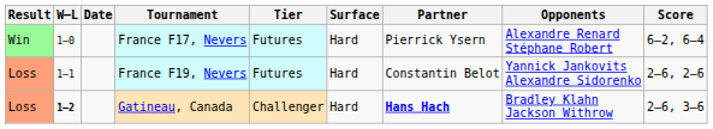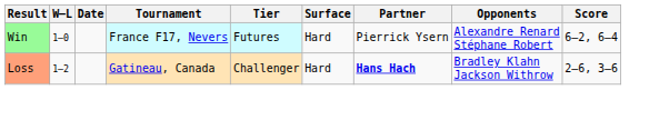 <table class="sortable wikitable">
 <tr>
 <th>Result</th>
 <th class="unsortable">W–L</th>
 <th>Date</th>
 <th>Tournament</th>
 <th>Tier</th>
 <th>Surface</th>
 <th>Partner</th>
 <th>Opponents</th>
 <th class="unsortable">Score</th>
 </tr>
 <tr>
 <td style="background:#98fb98;">Win</td>
 <td><small>1–0</small></td>
 <td></td>
 <td style="background:#cffcff;">France F17, <a href='#'>Nevers</a></td>
 <td style="background:#cffcff;">Futures</td>
 <td>Hard</td>
 <td> Pierrick Ysern</td>
 <td> <a href='#'>Alexandre Renard</a> <br>  <a href='#'>Stéphane Robert</a></td>
 <td>6–2, 6–4</td>
 </tr>
 <tr>
 <td style="background:#ffa07a;">Loss</td>
-<td><small>1–1</small></td>
-<td></td>
-<td style="background:#cffcff;">France F19, <a href='#'>Nevers</a></td>
-<td style="background:#cffcff;">Futures</td>
-<td>Hard</td>
-<td> Constantin Belot</td>
-<td> <a href='#'>Yannick Jankovits</a> <br>  <a href='#'>Alexandre Sidorenko</a></td>
-<td>2–6, 2–6</td>
-</tr>
-<tr>
-<td style="background:#ffa07a;">Loss</td>
-<td><strong><small>1–2</small></strong></td>
+<td><small>1–2</small></td>
 <td></td>
 <td style="background:moccasin;"><a href='#'>Gatineau</a>, Canada</td>
 <td style="background:moccasin;">Challenger</td>
 <td>Hard</td>
 <td><strong> <a href='#'>Hans Hach</a></strong></td>
 <td> <a href='#'>Bradley Klahn</a> <br>  <a href='#'>Jackson Withrow</a></td>
 <td>2–6, 3–6</td>
 </tr>
 </table>
